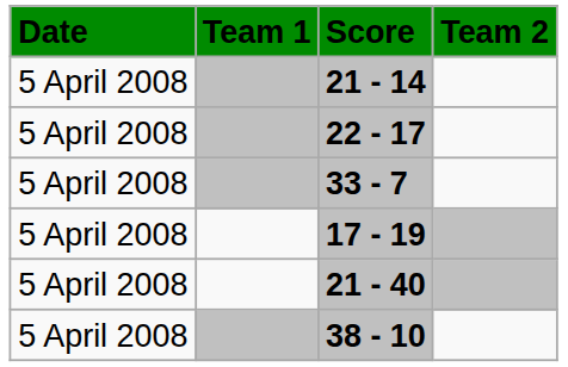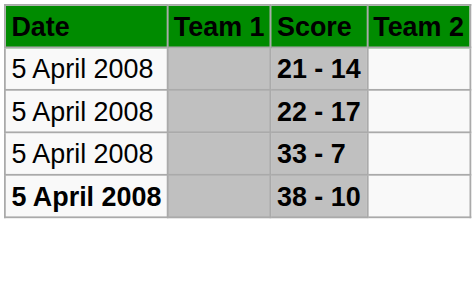 <table class="wikitable" style="margin:0.5em auto; font-size:95%">
 <tr bgcolor="#008B00">
 <td><strong>Date</strong></td>
 <td><strong>Team 1</strong></td>
 <td><strong>Score</strong></td>
 <td><strong>Team 2</strong></td>
 </tr>
 <tr>
 <td>5 April 2008</td>
 <td bgcolor="silver"><strong></strong></td>
 <td bgcolor="silver"><strong>21 - 14</strong></td>
 <td></td>
 </tr>
 <tr>
 <td>5 April 2008</td>
 <td bgcolor="silver"><strong></strong></td>
 <td bgcolor="silver"><strong>22 - 17</strong></td>
 <td></td>
 </tr>
 <tr>
 <td>5 April 2008</td>
 <td bgcolor="silver"><strong></strong></td>
 <td bgcolor="silver"><strong>33 - 7</strong></td>
 <td></td>
 </tr>
 <tr>
-<td>5 April 2008</td>
-<td></td>
-<td bgcolor="silver"><strong>17 - 19</strong></td>
-<td bgcolor="silver"><strong></strong></td>
-</tr>
-<tr>
-<td>5 April 2008</td>
-<td></td>
-<td bgcolor="silver"><strong>21 - 40</strong></td>
-<td bgcolor="silver"><strong></strong></td>
-</tr>
-<tr>
-<td>5 April 2008</td>
+<td><strong>5 April 2008</strong></td>
 <td bgcolor="silver"><strong></strong></td>
 <td bgcolor="silver"><strong>38 - 10</strong></td>
 <td></td>
 </tr>
 </table>
